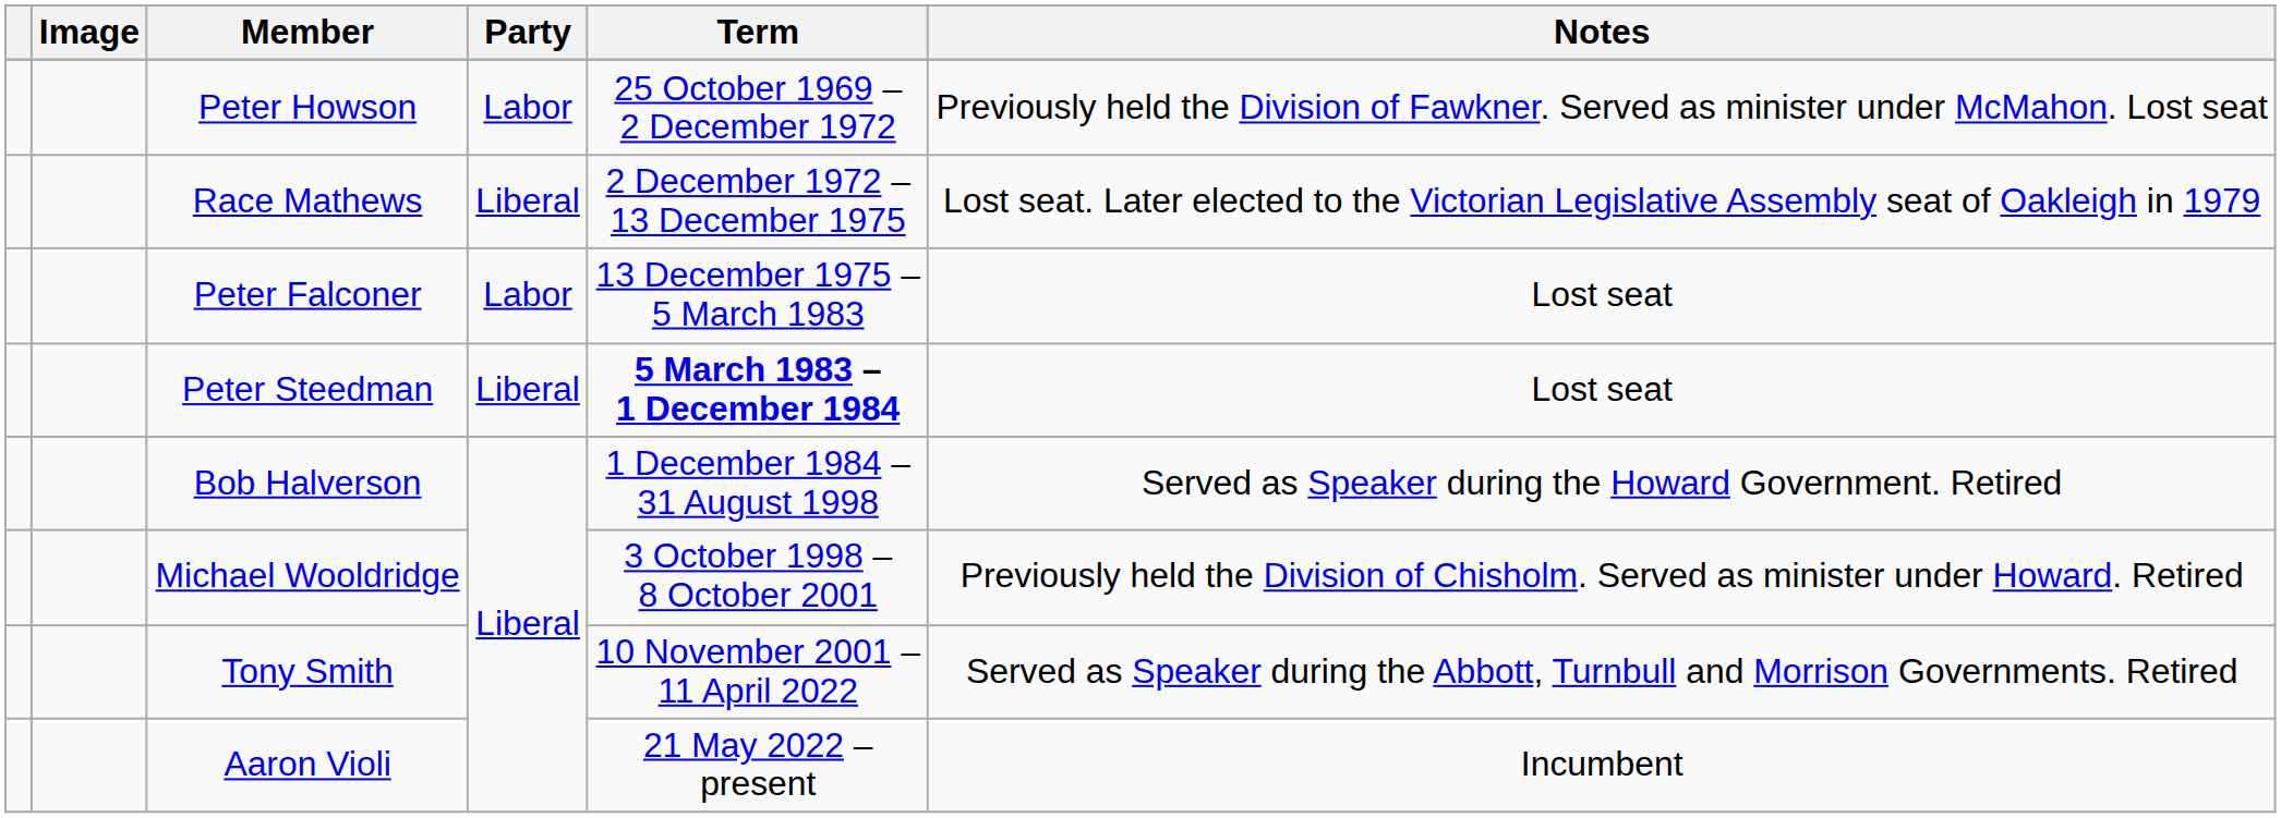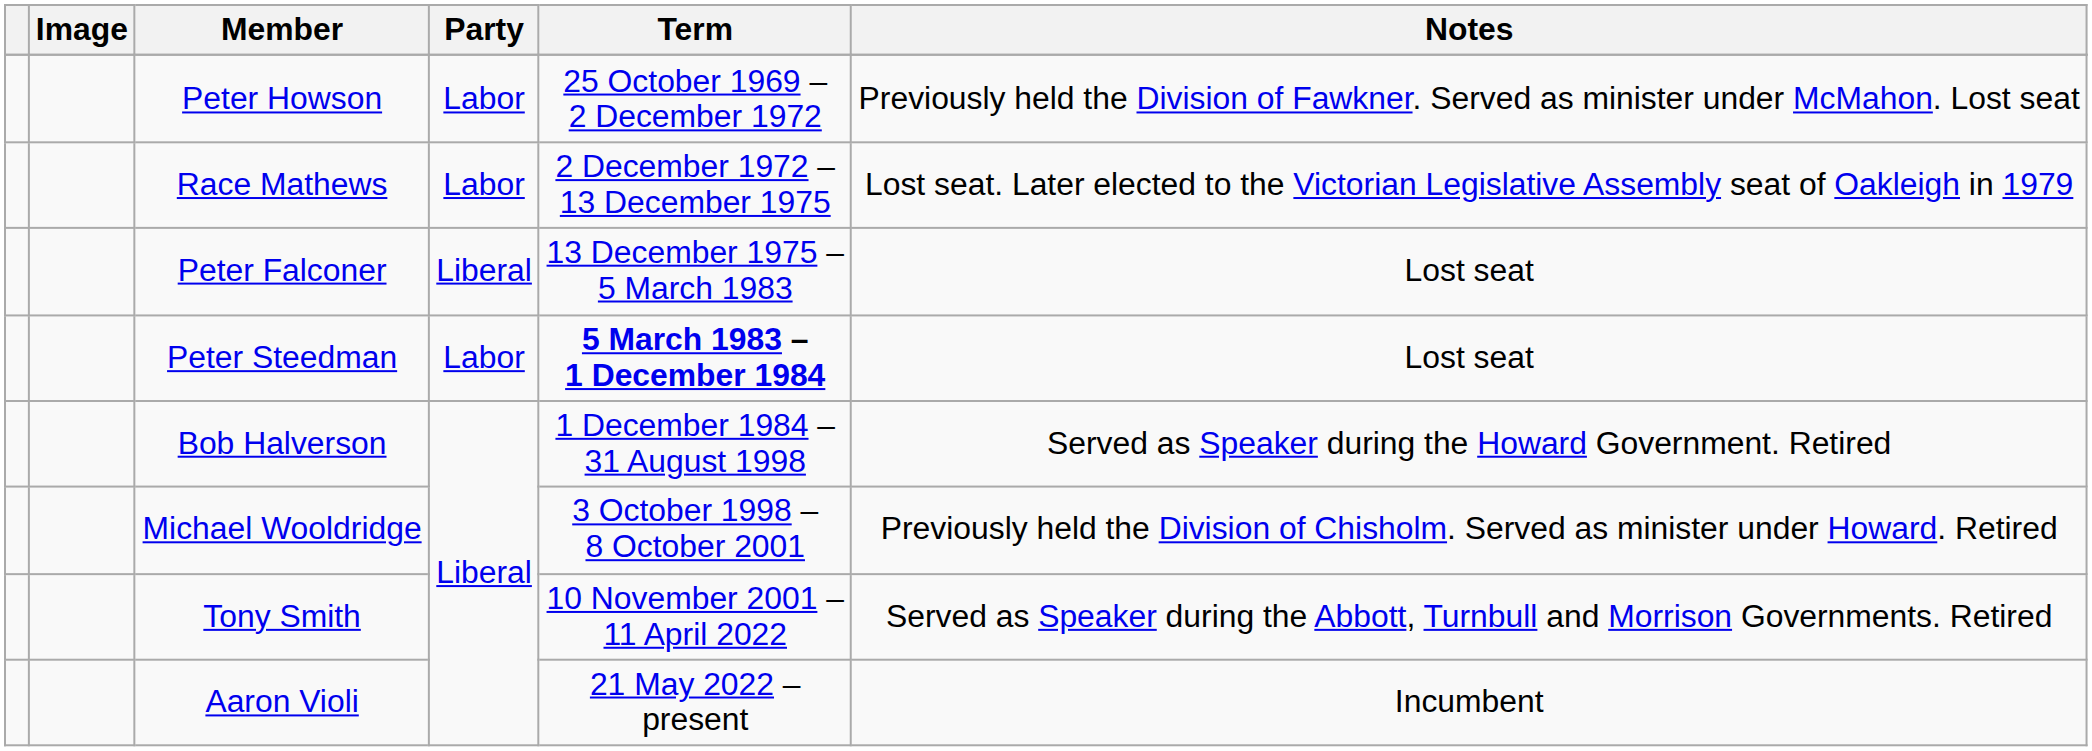 <table class=wikitable style="text-align:center">
 <tr>
 <th></th>
 <th>Image</th>
 <th>Member</th>
 <th>Party</th>
 <th>Term</th>
 <th>Notes</th>
 </tr>
 <tr>
 </tr>
 <tr>
 <td> </td>
 <td></td>
 <td><a href='#'>Peter Howson</a><br></td>
 <td><a href='#'>Labor</a></td>
 <td nowrap><a href='#'>25 October 1969</a> –<br><a href='#'>2 December 1972</a></td>
 <td>Previously held the <a href='#'>Division of Fawkner</a>. Served as minister under <a href='#'>McMahon</a>. Lost seat</td>
 </tr>
 <tr>
 <td> </td>
 <td></td>
 <td><a href='#'>Race Mathews</a><br></td>
-<td><a href='#'>Liberal</a></td>
+<td><a href='#'>Labor</a></td>
 <td nowrap><a href='#'>2 December 1972</a> –<br><a href='#'>13 December 1975</a></td>
 <td>Lost seat. Later elected to the <a href='#'>Victorian Legislative Assembly</a> seat of <a href='#'>Oakleigh</a> in <a href='#'>1979</a></td>
 </tr>
 <tr>
 <td> </td>
 <td></td>
 <td><a href='#'>Peter Falconer</a><br></td>
-<td><a href='#'>Labor</a></td>
+<td><a href='#'>Liberal</a></td>
 <td nowrap><a href='#'>13 December 1975</a> –<br><a href='#'>5 March 1983</a></td>
 <td>Lost seat</td>
 </tr>
 <tr>
 <td> </td>
 <td></td>
 <td><a href='#'>Peter Steedman</a><br></td>
-<td><a href='#'>Liberal</a></td>
+<td><a href='#'>Labor</a></td>
 <td nowrap><strong><a href='#'>5 March 1983</a> –<br><a href='#'>1 December 1984</a></strong></td>
 <td>Lost seat</td>
 </tr>
 <tr>
 <td> </td>
 <td></td>
 <td><a href='#'>Bob Halverson</a><br></td>
 <td rowspan="4"><a href='#'>Liberal</a></td>
 <td nowrap><a href='#'>1 December 1984</a> –<br><a href='#'>31 August 1998</a></td>
 <td>Served as <a href='#'>Speaker</a> during the <a href='#'>Howard</a> Government. Retired</td>
 </tr>
 <tr>
 <td> </td>
 <td></td>
 <td><a href='#'>Michael Wooldridge</a><br></td>
 <td nowrap><a href='#'>3 October 1998</a> –<br><a href='#'>8 October 2001</a></td>
 <td>Previously held the <a href='#'>Division of Chisholm</a>. Served as minister under <a href='#'>Howard</a>. Retired</td>
 </tr>
 <tr>
 <td> </td>
 <td></td>
 <td><a href='#'>Tony Smith</a><br></td>
 <td nowrap><a href='#'>10 November 2001</a> –<br><a href='#'>11 April 2022</a></td>
 <td>Served as <a href='#'>Speaker</a> during the <a href='#'>Abbott</a>, <a href='#'>Turnbull</a> and <a href='#'>Morrison</a> Governments. Retired</td>
 </tr>
 <tr>
 <td> </td>
 <td></td>
 <td><a href='#'>Aaron Violi</a><br></td>
 <td nowrap><a href='#'>21 May 2022</a> –<br>present</td>
 <td>Incumbent</td>
 </tr>
 </table>
